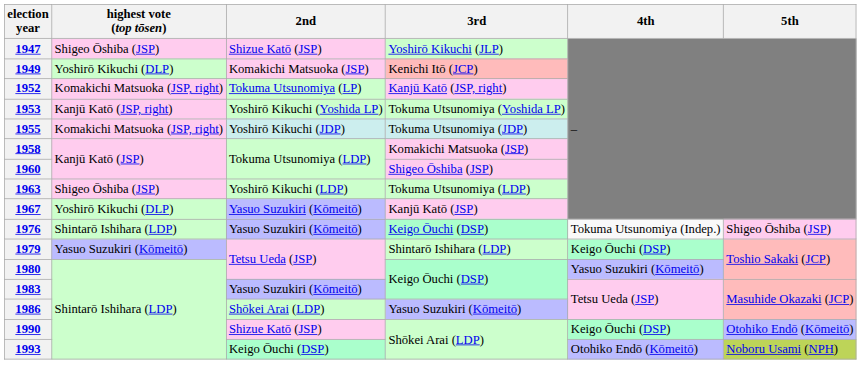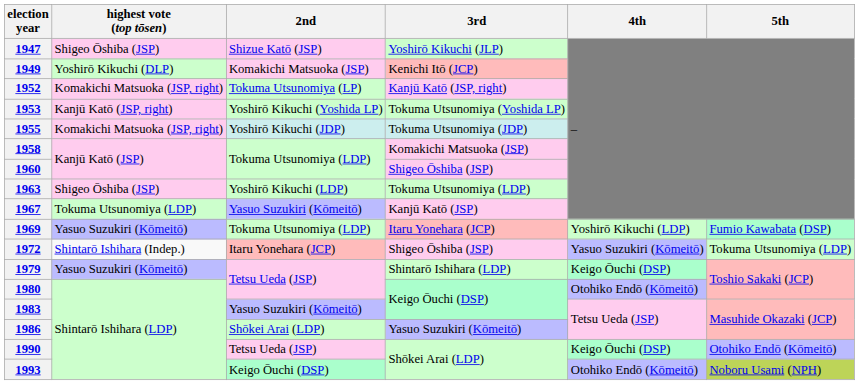 <table class="wikitable" border="1">
 <tr>
 <th>election<br>year</th>
 <th>highest vote<br>(<em>top tōsen</em>)</th>
 <th>2nd</th>
 <th>3rd</th>
 <th>4th</th>
 <th>5th</th>
 </tr>
 <tr>
 <th><a href='#'>1947</a></th>
 <td bgcolor="#FFCCEE">Shigeo Ōshiba (<a href='#'>JSP</a>)</td>
 <td bgcolor="#FFCCEE"><a href='#'>Shizue Katō</a> (<a href='#'>JSP</a>)</td>
 <td bgcolor="#CCFFCC"><a href='#'>Yoshirō Kikuchi</a> (<a href='#'>JLP</a>)</td>
 <td colspan="2" rowspan="9" bgcolor=grey>–</td>
 </tr>
 <tr>
 <th><a href='#'>1949</a></th>
 <td bgcolor="#CCFFCC">Yoshirō Kikuchi (<a href='#'>DLP</a>)</td>
 <td bgcolor="#FFCCEE">Komakichi Matsuoka (<a href='#'>JSP</a>)</td>
 <td bgcolor="#FFBBBB">Kenichi Itō (<a href='#'>JCP</a>)</td>
 </tr>
 <tr>
 <th><a href='#'>1952</a></th>
 <td bgcolor="#FFCCEE">Komakichi Matsuoka (<a href='#'>JSP, right</a>)</td>
 <td bgcolor="#CCFFCC"><a href='#'>Tokuma Utsunomiya</a> (<a href='#'>LP</a>)</td>
 <td bgcolor="#FFCCEE"><a href='#'>Kanjū Katō</a> (<a href='#'>JSP, right</a>)</td>
 </tr>
 <tr>
 <th><a href='#'>1953</a></th>
 <td bgcolor="#FFCCEE">Kanjū Katō (<a href='#'>JSP, right</a>)</td>
 <td bgcolor="#CCFFCC">Yoshirō Kikuchi (<a href='#'>Yoshida LP</a>)</td>
 <td bgcolor="#CCFFCC">Tokuma Utsunomiya (<a href='#'>Yoshida LP</a>)</td>
 </tr>
 <tr>
 <th><a href='#'>1955</a></th>
 <td bgcolor="#FFCCEE">Komakichi Matsuoka (<a href='#'>JSP, right</a>)</td>
 <td bgcolor="#CCEEEE">Yoshirō Kikuchi (<a href='#'>JDP</a>)</td>
 <td bgcolor="#CCEEEE">Tokuma Utsunomiya (<a href='#'>JDP</a>)</td>
 </tr>
 <tr>
 <th><a href='#'>1958</a></th>
 <td rowspan="2" bgcolor="#FFCCEE">Kanjū Katō (<a href='#'>JSP</a>)</td>
 <td rowspan="2" bgcolor="#CCFFCC">Tokuma Utsunomiya (<a href='#'>LDP</a>)</td>
 <td bgcolor="#FFCCEE">Komakichi Matsuoka (<a href='#'>JSP</a>)</td>
 </tr>
 <tr>
 <th><a href='#'>1960</a></th>
 <td bgcolor="#FFCCEE"><a href='#'>Shigeo Ōshiba</a> (<a href='#'>JSP</a>)</td>
 </tr>
 <tr>
 <th><a href='#'>1963</a></th>
 <td bgcolor="#FFCCEE">Shigeo Ōshiba (<a href='#'>JSP</a>)</td>
 <td bgcolor="#CCFFCC">Yoshirō Kikuchi (<a href='#'>LDP</a>)</td>
 <td bgcolor="#CCFFCC">Tokuma Utsunomiya (<a href='#'>LDP</a>)</td>
 </tr>
 <tr>
 <th><a href='#'>1967</a></th>
-<td bgcolor="#CCFFCC">Yoshirō Kikuchi (<a href='#'>DLP</a>)</td>
+<td bgcolor="#CCFFCC">Tokuma Utsunomiya (<a href='#'>LDP</a>)</td>
 <td bgcolor="#BBBBFF"><a href='#'>Yasuo Suzukiri</a> (<a href='#'>Kōmeitō</a>)</td>
 <td bgcolor="#FFCCEE">Kanjū Katō (<a href='#'>JSP</a>)</td>
 </tr>
 <tr>
-<th><a href='#'>1976</a></th>
-<td bgcolor="#CCFFCC">Shintarō Ishihara (<a href='#'>LDP</a>)</td>
+<th><a href='#'>1969</a></th>
 <td bgcolor="#BBBBFF">Yasuo Suzukiri (<a href='#'>Kōmeitō</a>)</td>
-<td bgcolor="#AAFFCC"><a href='#'>Keigo Ōuchi</a> (<a href='#'>DSP</a>)</td>
-<td>Tokuma Utsunomiya (Indep.)</td>
+<td bgcolor="#CCFFCC">Tokuma Utsunomiya (<a href='#'>LDP</a>)</td>
+<td bgcolor="#FFBBBB"><a href='#'>Itaru Yonehara</a> (<a href='#'>JCP</a>)</td>
+<td bgcolor="#CCFFCC">Yoshirō Kikuchi (<a href='#'>LDP</a>)</td>
+<td bgcolor="#AAFFCC"><a href='#'>Fumio Kawabata</a> (<a href='#'>DSP</a>)</td>
+</tr>
+<tr>
+<th><a href='#'>1972</a></th>
+<td><a href='#'>Shintarō Ishihara</a> (Indep.)</td>
+<td bgcolor="#FFBBBB">Itaru Yonehara (<a href='#'>JCP</a>)</td>
 <td bgcolor="#FFCCEE">Shigeo Ōshiba (<a href='#'>JSP</a>)</td>
+<td bgcolor="#BBBBFF">Yasuo Suzukiri (<a href='#'>Kōmeitō</a>)</td>
+<td bgcolor="#CCFFCC">Tokuma Utsunomiya (<a href='#'>LDP</a>)</td>
 </tr>
 <tr>
 <th><a href='#'>1979</a></th>
 <td bgcolor="#BBBBFF">Yasuo Suzukiri (<a href='#'>Kōmeitō</a>)</td>
 <td rowspan="2" bgcolor="#FFCCEE"><a href='#'>Tetsu Ueda</a> (<a href='#'>JSP</a>)</td>
 <td bgcolor="#CCFFCC">Shintarō Ishihara (<a href='#'>LDP</a>)</td>
 <td bgcolor="#AAFFCC">Keigo Ōuchi (<a href='#'>DSP</a>)</td>
 <td rowspan="2" bgcolor="#FFBBBB"><a href='#'>Toshio Sakaki</a> (<a href='#'>JCP</a>)</td>
 </tr>
 <tr>
 <th><a href='#'>1980</a></th>
 <td rowspan="5" bgcolor="#CCFFCC">Shintarō Ishihara (<a href='#'>LDP</a>)</td>
 <td rowspan="2" bgcolor="#AAFFCC">Keigo Ōuchi (<a href='#'>DSP</a>)</td>
-<td bgcolor="#BBBBFF">Yasuo Suzukiri (<a href='#'>Kōmeitō</a>)</td>
+<td bgcolor="#BBBBFF">Otohiko Endō (<a href='#'>Kōmeitō</a>)</td>
 </tr>
 <tr>
 <th><a href='#'>1983</a></th>
 <td bgcolor="#BBBBFF">Yasuo Suzukiri (<a href='#'>Kōmeitō</a>)</td>
 <td rowspan="2" bgcolor="#FFCCEE">Tetsu Ueda (<a href='#'>JSP</a>)</td>
 <td rowspan="2" bgcolor="#FFBBBB"><a href='#'>Masuhide Okazaki</a> (<a href='#'>JCP</a>)</td>
 </tr>
 <tr>
 <th><a href='#'>1986</a></th>
 <td bgcolor="#CCFFCC"><a href='#'>Shōkei Arai</a> (<a href='#'>LDP</a>)</td>
 <td bgcolor="#BBBBFF">Yasuo Suzukiri (<a href='#'>Kōmeitō</a>)</td>
 </tr>
 <tr>
 <th><a href='#'>1990</a></th>
-<td bgcolor="#FFCCEE"><a href='#'>Shizue Katō</a> (<a href='#'>JSP</a>)</td>
+<td bgcolor="#FFCCEE">Tetsu Ueda (<a href='#'>JSP</a>)</td>
 <td rowspan="2" bgcolor="#CCFFCC">Shōkei Arai (<a href='#'>LDP</a>)</td>
 <td bgcolor="#AAFFCC">Keigo Ōuchi (<a href='#'>DSP</a>)</td>
 <td bgcolor="#BBBBFF"><a href='#'>Otohiko Endō</a> (<a href='#'>Kōmeitō</a>)</td>
 </tr>
 <tr>
 <th><a href='#'>1993</a></th>
 <td bgcolor="#AAFFCC">Keigo Ōuchi (<a href='#'>DSP</a>)</td>
 <td bgcolor="#BBBBFF">Otohiko Endō (<a href='#'>Kōmeitō</a>)</td>
 <td bgcolor="#BDD458"><a href='#'>Noboru Usami</a> (<a href='#'>NPH</a>)</td>
 </tr>
 </table>
